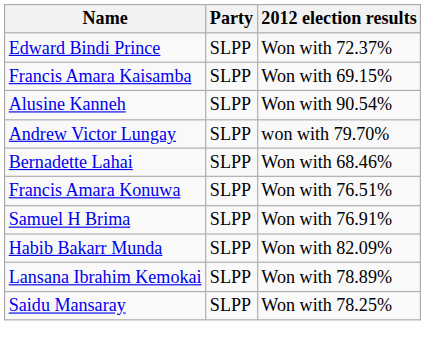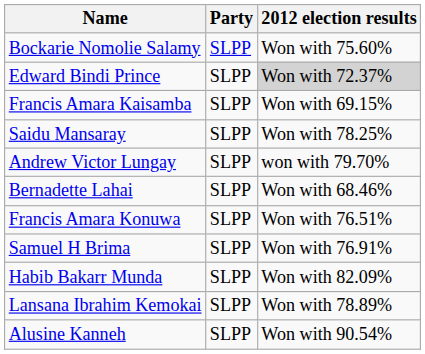 <table class="wikitable">
 <tr>
 <th>Name</th>
 <th>Party</th>
 <th>2012 election results</th>
 </tr>
 <tr>
+<td><a href='#'>Bockarie Nomolie Salamy</a></td>
+<td><a href='#'>SLPP</a></td>
+<td>Won with 75.60%</td>
+</tr>
+<tr>
 <td><a href='#'>Edward Bindi Prince</a></td>
 <td>SLPP</td>
-<td>Won with 72.37%</td>
+<td style="background: lightgrey;">Won with 72.37%</td>
 </tr>
 <tr>
 <td><a href='#'>Francis Amara Kaisamba</a></td>
 <td>SLPP</td>
 <td>Won with 69.15%</td>
 </tr>
 <tr>
-<td><a href='#'>Alusine Kanneh</a></td>
+<td><a href='#'>Saidu Mansaray</a></td>
 <td>SLPP</td>
-<td>Won with 90.54%</td>
+<td>Won with 78.25%</td>
 </tr>
 <tr>
 <td><a href='#'>Andrew Victor Lungay</a></td>
 <td>SLPP</td>
 <td>won with 79.70%</td>
 </tr>
 <tr>
 <td><a href='#'>Bernadette Lahai</a></td>
 <td>SLPP</td>
 <td>Won with 68.46%</td>
 </tr>
 <tr>
 <td><a href='#'>Francis Amara Konuwa</a></td>
 <td>SLPP</td>
 <td>Won with 76.51%</td>
 </tr>
 <tr>
 <td><a href='#'>Samuel H Brima</a></td>
 <td>SLPP</td>
 <td>Won with 76.91%</td>
 </tr>
 <tr>
 <td><a href='#'>Habib Bakarr Munda</a></td>
 <td>SLPP</td>
 <td>Won with 82.09%</td>
 </tr>
 <tr>
 <td><a href='#'>Lansana Ibrahim Kemokai</a></td>
 <td>SLPP</td>
 <td>Won with 78.89%</td>
 </tr>
 <tr>
-<td><a href='#'>Saidu Mansaray</a></td>
+<td><a href='#'>Alusine Kanneh</a></td>
 <td>SLPP</td>
-<td>Won with 78.25%</td>
+<td>Won with 90.54%</td>
 </tr>
 </table>
